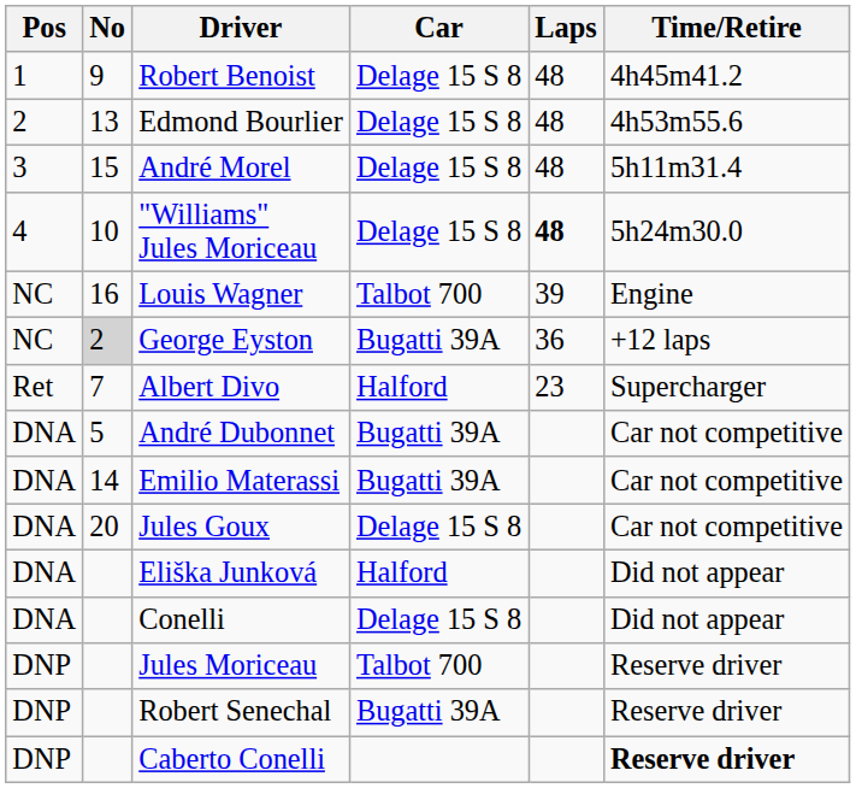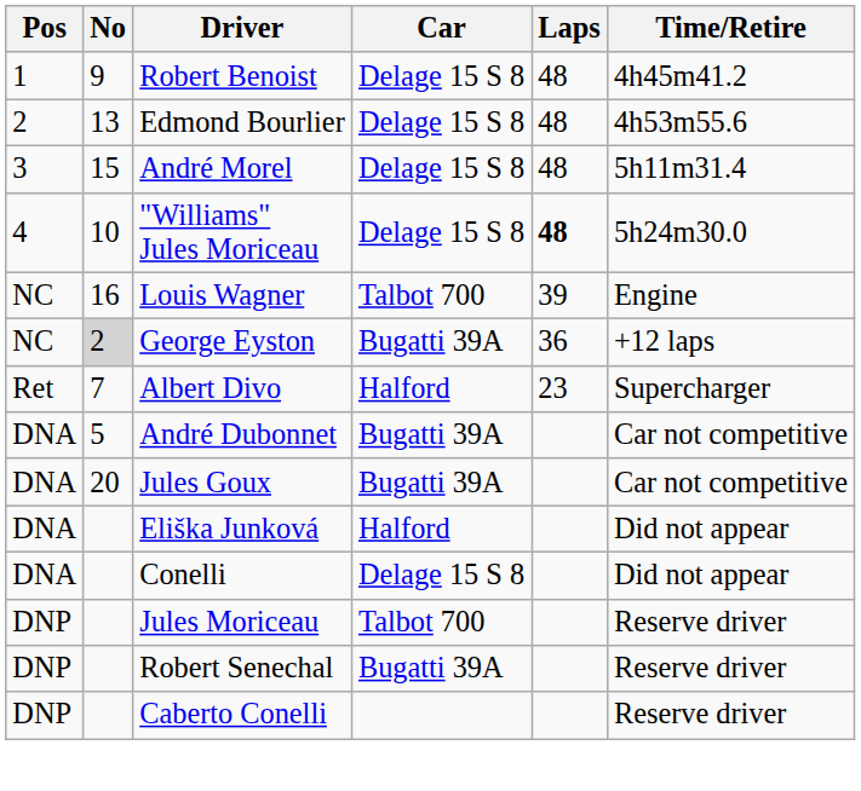 <table class="wikitable">
 <tr>
 <th>Pos</th>
 <th>No</th>
 <th>Driver</th>
 <th>Car</th>
 <th>Laps</th>
 <th>Time/Retire</th>
 </tr>
 <tr>
 <td>1</td>
 <td>9</td>
 <td> <a href='#'>Robert Benoist</a></td>
 <td><a href='#'>Delage</a> 15 S 8</td>
 <td>48</td>
 <td>4h45m41.2</td>
 </tr>
 <tr>
 <td>2</td>
 <td>13</td>
 <td> Edmond Bourlier</td>
 <td><a href='#'>Delage</a> 15 S 8</td>
 <td>48</td>
 <td>4h53m55.6</td>
 </tr>
 <tr>
 <td>3</td>
 <td>15</td>
 <td> <a href='#'>André Morel</a></td>
 <td><a href='#'>Delage</a> 15 S 8</td>
 <td>48</td>
 <td>5h11m31.4</td>
 </tr>
 <tr>
 <td>4</td>
 <td>10</td>
 <td> <a href='#'>"Williams"</a> <br> <a href='#'>Jules Moriceau</a></td>
 <td><a href='#'>Delage</a> 15 S 8</td>
 <td><strong>48</strong></td>
 <td>5h24m30.0</td>
 </tr>
 <tr>
 <td>NC</td>
 <td>16</td>
 <td> <a href='#'>Louis Wagner</a></td>
 <td><a href='#'>Talbot</a> 700</td>
 <td>39</td>
 <td>Engine</td>
 </tr>
 <tr>
 <td>NC</td>
 <td style="background: lightgrey;">2</td>
 <td> <a href='#'>George Eyston</a></td>
 <td><a href='#'>Bugatti</a> 39A</td>
 <td>36</td>
 <td>+12 laps</td>
 </tr>
 <tr>
 <td>Ret</td>
 <td>7</td>
 <td> <a href='#'>Albert Divo</a></td>
 <td><a href='#'>Halford</a></td>
 <td>23</td>
 <td>Supercharger</td>
 </tr>
 <tr>
 <td>DNA</td>
 <td>5</td>
 <td> <a href='#'>André Dubonnet</a></td>
 <td><a href='#'>Bugatti</a> 39A</td>
 <td></td>
 <td>Car not competitive</td>
 </tr>
 <tr>
 <td>DNA</td>
-<td>14</td>
-<td> <a href='#'>Emilio Materassi</a></td>
-<td><a href='#'>Bugatti</a> 39A</td>
-<td></td>
-<td>Car not competitive</td>
-</tr>
-<tr>
-<td>DNA</td>
 <td>20</td>
 <td> <a href='#'>Jules Goux</a></td>
-<td><a href='#'>Delage</a> 15 S 8</td>
+<td><a href='#'>Bugatti</a> 39A</td>
 <td></td>
 <td>Car not competitive</td>
 </tr>
 <tr>
 <td>DNA</td>
 <td></td>
 <td> <a href='#'>Eliška Junková</a></td>
 <td><a href='#'>Halford</a></td>
 <td></td>
 <td>Did not appear</td>
 </tr>
 <tr>
 <td>DNA</td>
 <td></td>
 <td> Conelli</td>
 <td><a href='#'>Delage</a> 15 S 8</td>
 <td></td>
 <td>Did not appear</td>
 </tr>
 <tr>
 <td>DNP</td>
 <td></td>
 <td> <a href='#'>Jules Moriceau</a></td>
 <td><a href='#'>Talbot</a> 700</td>
 <td></td>
 <td>Reserve driver</td>
 </tr>
 <tr>
 <td>DNP</td>
 <td></td>
 <td> Robert Senechal</td>
 <td><a href='#'>Bugatti</a> 39A</td>
 <td></td>
 <td>Reserve driver</td>
 </tr>
 <tr>
 <td>DNP</td>
 <td></td>
 <td> <a href='#'>Caberto Conelli</a></td>
 <td></td>
 <td></td>
-<td><strong>Reserve driver</strong></td>
+<td>Reserve driver</td>
 </tr>
 </table>
